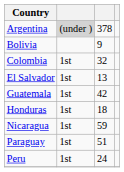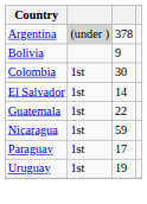 <table class="wikitable sortable">
 <tr>
 <th>Country</th>
 <th></th>
 <th></th>
 <th></th>
 </tr>
 <tr>
 <td> <a href='#'>Argentina</a></td>
 <td style="background: lightgrey;"> (under <em></em>)</td>
 <td>378</td>
 <td><em></em></td>
 </tr>
 <tr>
 <td> <a href='#'>Bolivia</a></td>
 <td></td>
 <td>9</td>
 <td><em></em></td>
 </tr>
 <tr>
 <td> <a href='#'>Colombia</a></td>
 <td>1st</td>
-<td>32</td>
+<td>30</td>
 <td><em></em></td>
 </tr>
 <tr>
 <td> <a href='#'>El Salvador</a></td>
 <td>1st</td>
-<td>13</td>
+<td>14</td>
 <td><em></em></td>
 </tr>
 <tr>
 <td> <a href='#'>Guatemala</a></td>
 <td>1st</td>
-<td>42</td>
-<td><em></em></td>
-</tr>
-<tr>
-<td> <a href='#'>Honduras</a></td>
-<td>1st</td>
-<td>18</td>
+<td>22</td>
 <td><em></em></td>
 </tr>
 <tr>
 <td> <a href='#'>Nicaragua</a></td>
 <td>1st</td>
 <td>59</td>
 <td><em></em></td>
 </tr>
 <tr>
 <td> <a href='#'>Paraguay</a></td>
 <td>1st</td>
-<td>51</td>
+<td>17</td>
 <td><em></em></td>
 </tr>
 <tr>
-<td> <a href='#'>Peru</a></td>
+<td> <a href='#'>Uruguay</a></td>
 <td>1st</td>
-<td>24</td>
+<td>19</td>
 <td><em></em></td>
 </tr>
 <tr>
 </tr>
 </table>
